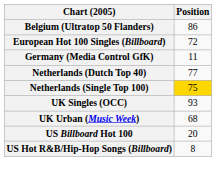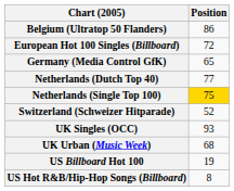 <table class="wikitable sortable plainrowheaders" style="text-align:center;" border="1">
 <tr>
 <th scope="col">Chart (2005)</th>
 <th scope="col">Position</th>
 </tr>
 <tr>
 <th scope="row">Belgium (Ultratop 50 Flanders)</th>
 <td>86</td>
 </tr>
 <tr>
 <th scope="row">European Hot 100 Singles (<em>Billboard</em>)</th>
 <td>72</td>
 </tr>
 <tr>
 <th scope="row">Germany (Media Control GfK)</th>
-<td>11</td>
+<td>65</td>
 </tr>
 <tr>
 <th scope="row">Netherlands (Dutch Top 40)</th>
 <td>77</td>
 </tr>
 <tr>
 <th scope="row">Netherlands (Single Top 100)</th>
 <td style="background: gold;">75</td>
+</tr>
+<tr>
+<th scope="row">Switzerland (Schweizer Hitparade)</th>
+<td>52</td>
 </tr>
 <tr>
 <th scope="row">UK Singles (OCC)</th>
 <td>93</td>
 </tr>
 <tr>
 <th scope="row">UK Urban (<em><a href='#'>Music Week</a></em>)<br></th>
 <td>68</td>
 </tr>
 <tr>
 <th scope="row">US <em>Billboard</em> Hot 100</th>
-<td>20</td>
+<td>19</td>
 </tr>
 <tr>
 <th scope="row">US Hot R&B/Hip-Hop Songs (<em>Billboard</em>)</th>
 <td>8</td>
 </tr>
 </table>
